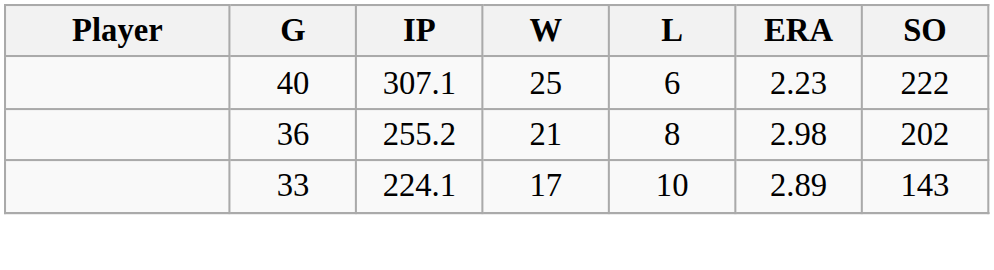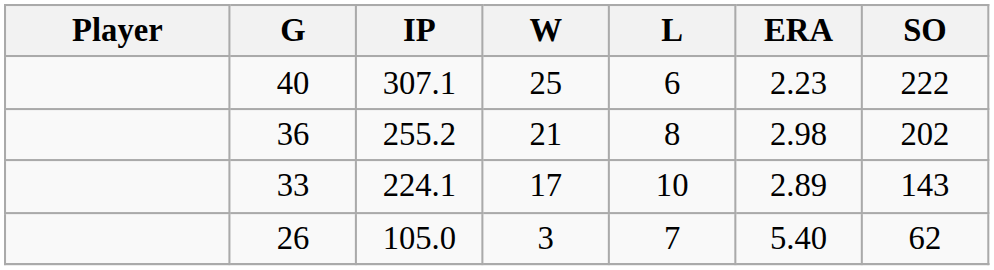 <table class="wikitable sortable">
 <tr>
 <th bgcolor="#DDDDFF" width="16%">Player</th>
 <th bgcolor="#DDDDFF" width="9%">G</th>
 <th bgcolor="#DDDDFF" width="9%">IP</th>
 <th bgcolor="#DDDDFF" width="9%">W</th>
 <th bgcolor="#DDDDFF" width="9%">L</th>
 <th bgcolor="#DDDDFF" width="9%">ERA</th>
 <th bgcolor="#DDDDFF" width="9%">SO</th>
 </tr>
 <tr align="center">
 <td></td>
 <td>40</td>
 <td>307.1</td>
 <td>25</td>
 <td>6</td>
 <td>2.23</td>
 <td>222</td>
 </tr>
 <tr align="center">
 <td></td>
 <td>36</td>
 <td>255.2</td>
 <td>21</td>
 <td>8</td>
 <td>2.98</td>
 <td>202</td>
 </tr>
 <tr align="center">
 <td></td>
 <td>33</td>
 <td>224.1</td>
 <td>17</td>
 <td>10</td>
 <td>2.89</td>
 <td>143</td>
 </tr>
 <tr align="center">
+<td></td>
+<td>26</td>
+<td>105.0</td>
+<td>3</td>
+<td>7</td>
+<td>5.40</td>
+<td>62</td>
+</tr>
+<tr align="center">
 </tr>
 </table>
